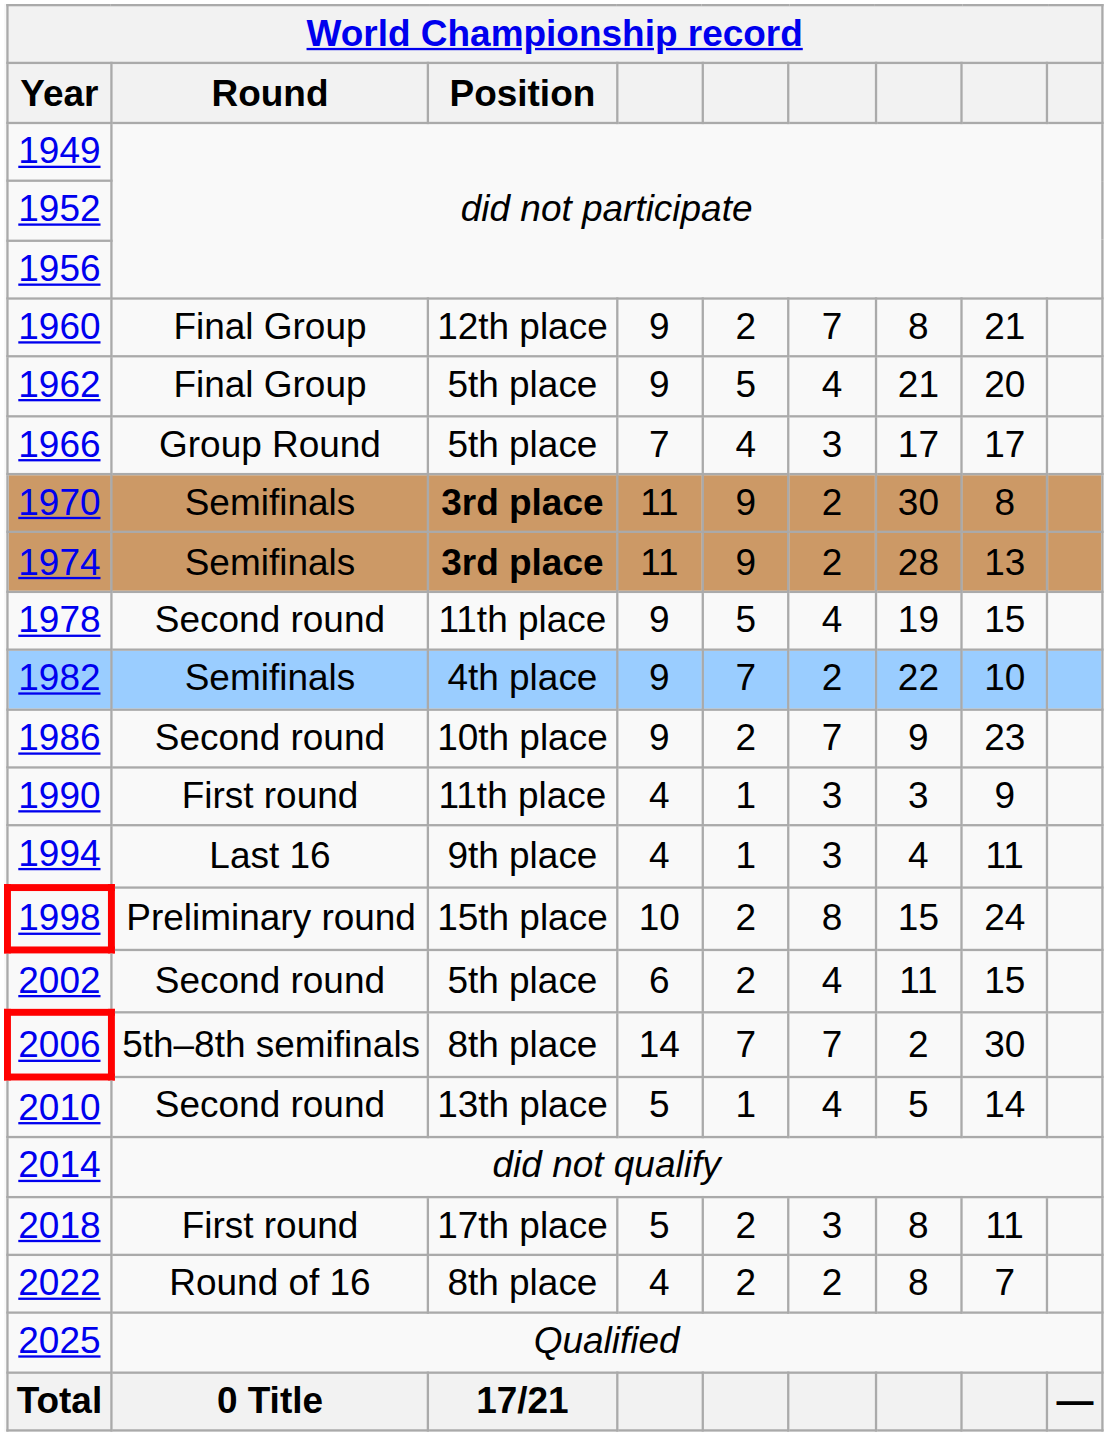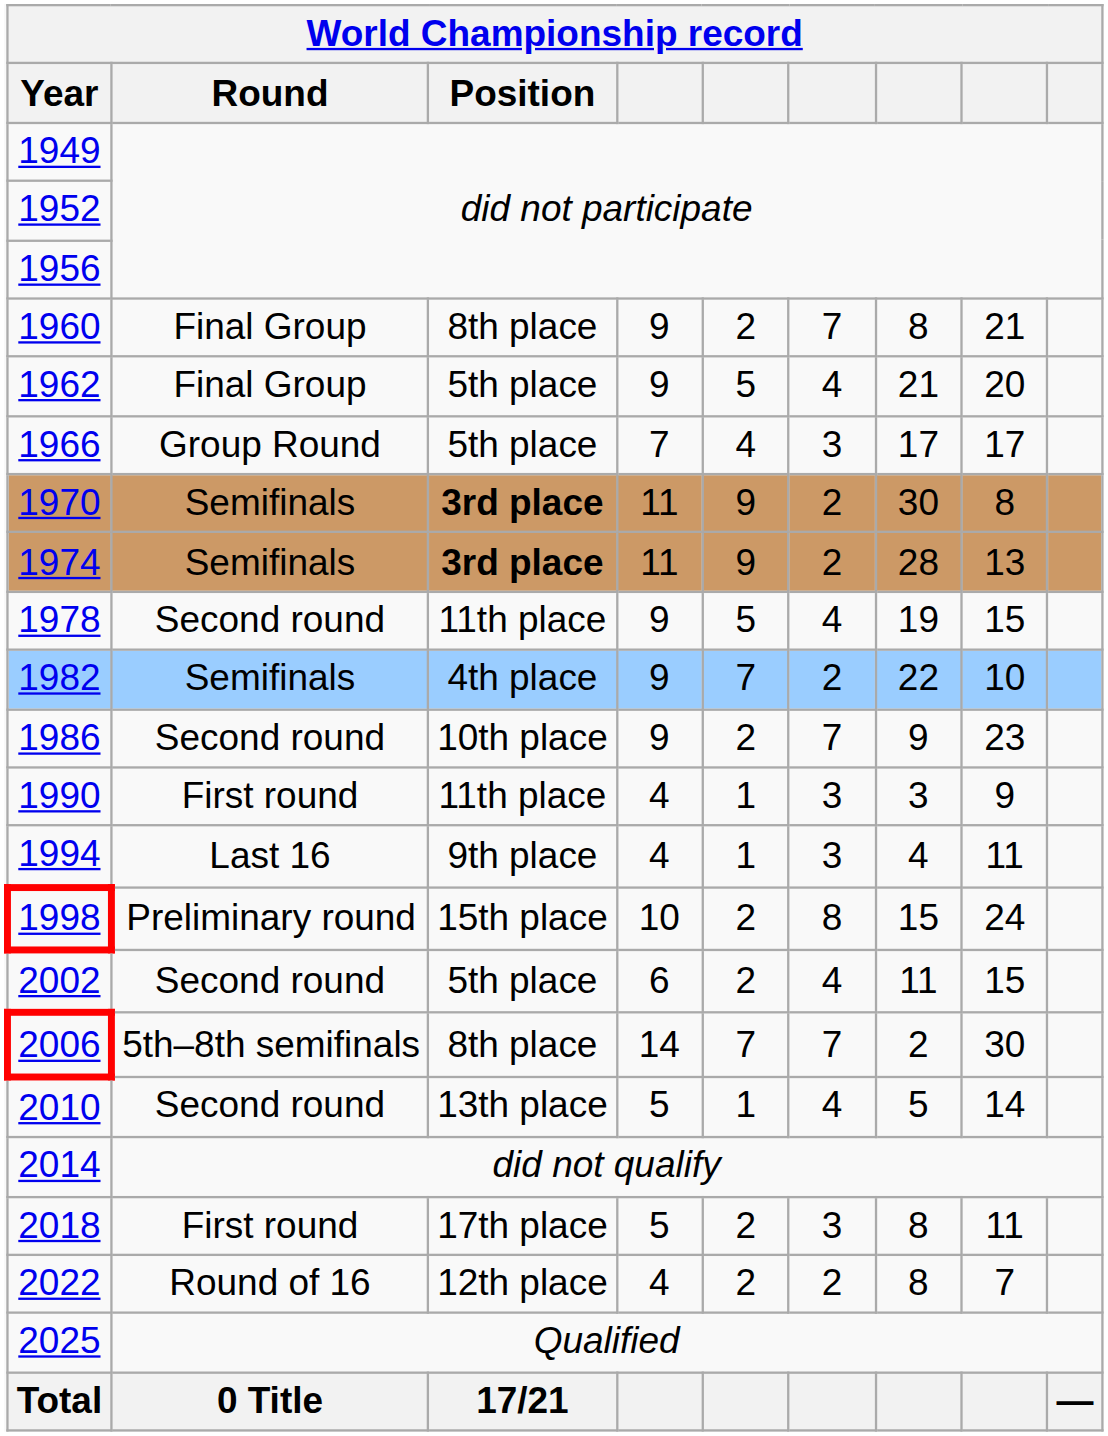 <table class="wikitable" style="text-align: center;">
 <tr>
 <th colspan=9><a href='#'>World Championship record</a></th>
 </tr>
 <tr>
 <th>Year</th>
 <th>Round</th>
 <th>Position</th>
 <th width=30></th>
 <th width=30></th>
 <th width=30></th>
 <th width=30></th>
 <th width=30></th>
 <th></th>
 </tr>
 <tr>
 <td> <a href='#'>1949</a></td>
 <td rowspan=3 colspan=8><em>did not participate</em></td>
 </tr>
 <tr>
 <td> <a href='#'>1952</a></td>
 </tr>
 <tr>
 <td> <a href='#'>1956</a></td>
 </tr>
 <tr>
 <td> <a href='#'>1960</a></td>
 <td>Final Group</td>
-<td>12th place</td>
+<td>8th place</td>
 <td>9</td>
 <td>2</td>
 <td>7</td>
 <td>8</td>
 <td>21</td>
 <td></td>
 </tr>
 <tr>
 <td> <a href='#'>1962</a></td>
 <td>Final Group</td>
 <td>5th place</td>
 <td>9</td>
 <td>5</td>
 <td>4</td>
 <td>21</td>
 <td>20</td>
 <td></td>
 </tr>
 <tr>
 <td> <a href='#'>1966</a></td>
 <td>Group Round</td>
 <td>5th place</td>
 <td>7</td>
 <td>4</td>
 <td>3</td>
 <td>17</td>
 <td>17</td>
 <td></td>
 </tr>
 <tr bgcolor=#cc9966>
 <td> <a href='#'>1970</a></td>
 <td>Semifinals</td>
 <td><strong>3rd place</strong></td>
 <td>11</td>
 <td>9</td>
 <td>2</td>
 <td>30</td>
 <td>8</td>
 <td></td>
 </tr>
 <tr bgcolor=#cc9966>
 <td> <a href='#'>1974</a></td>
 <td>Semifinals</td>
 <td><strong>3rd place</strong></td>
 <td>11</td>
 <td>9</td>
 <td>2</td>
 <td>28</td>
 <td>13</td>
 <td></td>
 </tr>
 <tr>
 <td> <a href='#'>1978</a></td>
 <td>Second round</td>
 <td>11th place</td>
 <td>9</td>
 <td>5</td>
 <td>4</td>
 <td>19</td>
 <td>15</td>
 <td></td>
 </tr>
 <tr bgcolor=9acdff>
 <td> <a href='#'>1982</a></td>
 <td>Semifinals</td>
 <td>4th place</td>
 <td>9</td>
 <td>7</td>
 <td>2</td>
 <td>22</td>
 <td>10</td>
 <td></td>
 </tr>
 <tr>
 <td> <a href='#'>1986</a></td>
 <td>Second round</td>
 <td>10th place</td>
 <td>9</td>
 <td>2</td>
 <td>7</td>
 <td>9</td>
 <td>23</td>
 <td></td>
 </tr>
 <tr>
 <td> <a href='#'>1990</a></td>
 <td>First round</td>
 <td>11th place</td>
 <td>4</td>
 <td>1</td>
 <td>3</td>
 <td>3</td>
 <td>9</td>
 <td></td>
 </tr>
 <tr>
 <td> <a href='#'>1994</a></td>
 <td>Last 16</td>
 <td>9th place</td>
 <td>4</td>
 <td>1</td>
 <td>3</td>
 <td>4</td>
 <td>11</td>
 <td></td>
 </tr>
 <tr>
 <td style="border: 3px solid red"> <a href='#'>1998</a></td>
 <td>Preliminary round</td>
 <td>15th place</td>
 <td>10</td>
 <td>2</td>
 <td>8</td>
 <td>15</td>
 <td>24</td>
 <td></td>
 </tr>
 <tr>
 <td> <a href='#'>2002</a></td>
 <td>Second round</td>
 <td>5th place</td>
 <td>6</td>
 <td>2</td>
 <td>4</td>
 <td>11</td>
 <td>15</td>
 <td></td>
 </tr>
 <tr>
 <td style="border: 3px solid red"> <a href='#'>2006</a></td>
 <td>5th–8th semifinals</td>
 <td>8th place</td>
 <td>14</td>
 <td>7</td>
 <td>7</td>
 <td>2</td>
 <td>30</td>
 <td></td>
 </tr>
 <tr>
 <td> <a href='#'>2010</a></td>
 <td>Second round</td>
 <td>13th place</td>
 <td>5</td>
 <td>1</td>
 <td>4</td>
 <td>5</td>
 <td>14</td>
 <td></td>
 </tr>
 <tr>
 <td> <a href='#'>2014</a></td>
 <td colspan=8><em>did not qualify</em></td>
 </tr>
 <tr>
 <td>  <a href='#'>2018</a></td>
 <td>First round</td>
 <td>17th place</td>
 <td>5</td>
 <td>2</td>
 <td>3</td>
 <td>8</td>
 <td>11</td>
 <td></td>
 </tr>
 <tr>
 <td>  <a href='#'>2022</a></td>
 <td>Round of 16</td>
-<td>8th place</td>
+<td>12th place</td>
 <td>4</td>
 <td>2</td>
 <td>2</td>
 <td>8</td>
 <td>7</td>
 <td></td>
 </tr>
 <tr>
 <td> <a href='#'>2025</a></td>
 <td colspan=8><em>Qualified</em></td>
 </tr>
 <tr>
 <th>Total</th>
 <th>0 Title</th>
 <th>17/21</th>
 <th></th>
 <th></th>
 <th></th>
 <th></th>
 <th></th>
 <th>—</th>
 </tr>
 </table>
